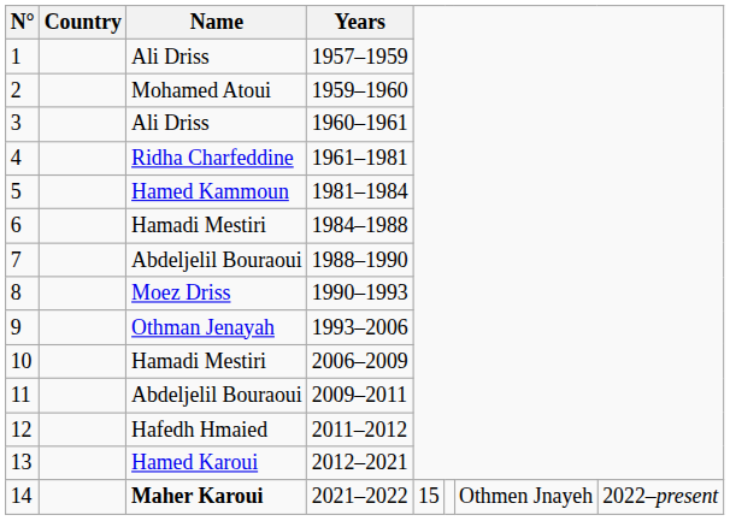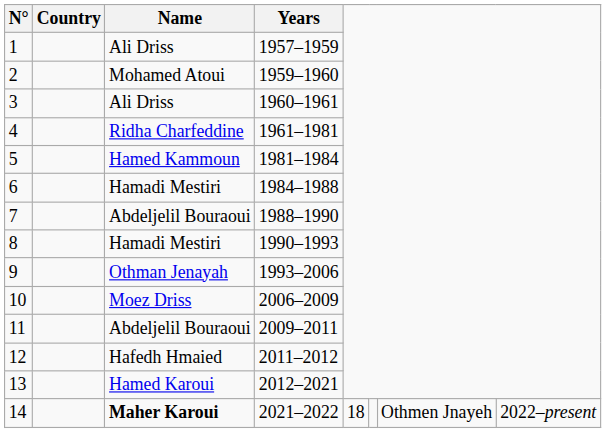 <table class="wikitable">
 <tr>
 <th>N°</th>
 <th>Country</th>
 <th>Name</th>
 <th>Years</th>
 </tr>
 <tr>
 <td>1</td>
 <td></td>
 <td>Ali Driss</td>
 <td>1957–1959</td>
 </tr>
 <tr>
 <td>2</td>
 <td></td>
 <td>Mohamed Atoui</td>
 <td>1959–1960</td>
 </tr>
 <tr>
 <td>3</td>
 <td></td>
 <td>Ali Driss</td>
 <td>1960–1961</td>
 </tr>
 <tr>
 <td>4</td>
 <td></td>
 <td><a href='#'>Ridha Charfeddine</a></td>
 <td>1961–1981</td>
 </tr>
 <tr>
 <td>5</td>
 <td></td>
 <td><a href='#'>Hamed Kammoun</a></td>
 <td>1981–1984</td>
 </tr>
 <tr>
 <td>6</td>
 <td></td>
 <td>Hamadi Mestiri</td>
 <td>1984–1988</td>
 </tr>
 <tr>
 <td>7</td>
 <td></td>
 <td>Abdeljelil Bouraoui</td>
 <td>1988–1990</td>
 </tr>
 <tr>
 <td>8</td>
 <td></td>
-<td><a href='#'>Moez Driss</a></td>
+<td>Hamadi Mestiri</td>
 <td>1990–1993</td>
 </tr>
 <tr>
 <td>9</td>
 <td></td>
 <td><a href='#'>Othman Jenayah</a></td>
 <td>1993–2006</td>
 </tr>
 <tr>
 <td>10</td>
 <td></td>
-<td>Hamadi Mestiri</td>
+<td><a href='#'>Moez Driss</a></td>
 <td>2006–2009</td>
 </tr>
 <tr>
 <td>11</td>
 <td></td>
 <td>Abdeljelil Bouraoui</td>
 <td>2009–2011</td>
 </tr>
 <tr>
 <td>12</td>
 <td></td>
 <td>Hafedh Hmaied</td>
 <td>2011–2012</td>
 </tr>
 <tr>
 <td>13</td>
 <td></td>
 <td><a href='#'>Hamed Karoui</a></td>
 <td>2012–2021</td>
 </tr>
 <tr>
 <td>14</td>
 <td></td>
 <td><strong>Maher Karoui</strong></td>
 <td>2021–2022</td>
-<td>15</td>
+<td>18</td>
 <td></td>
 <td>Othmen Jnayeh</td>
 <td>2022–<em>present</em></td>
 </tr>
 </table>
